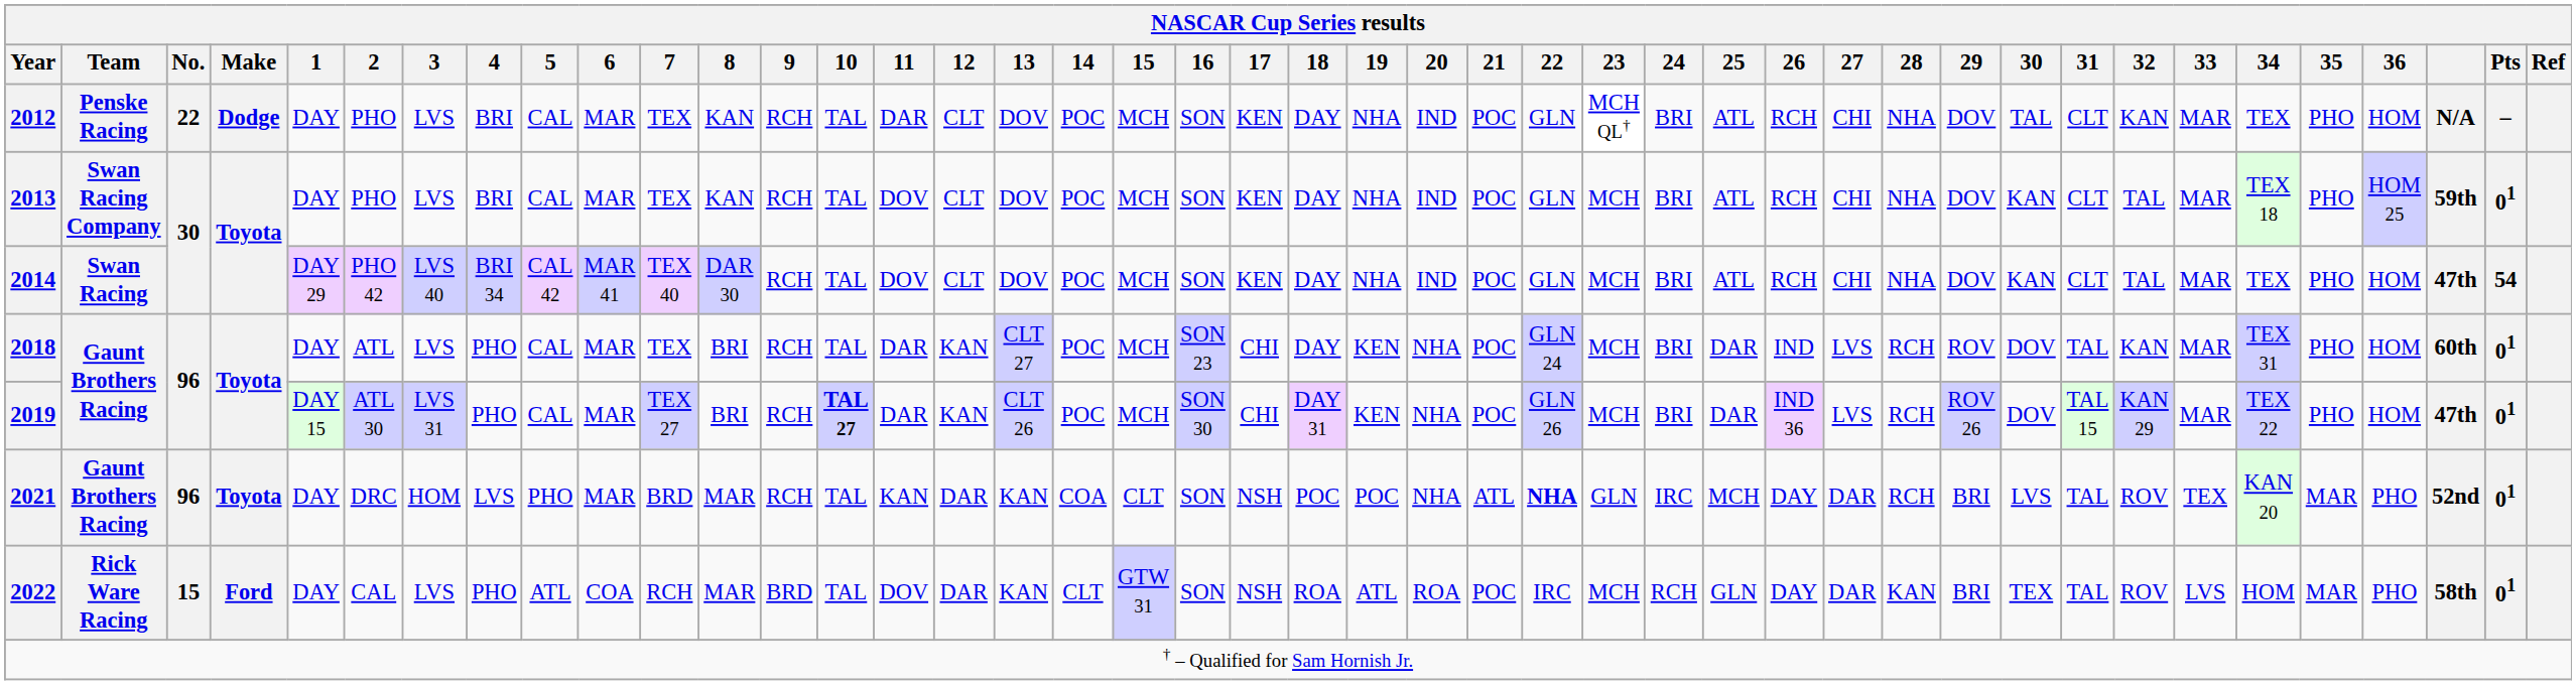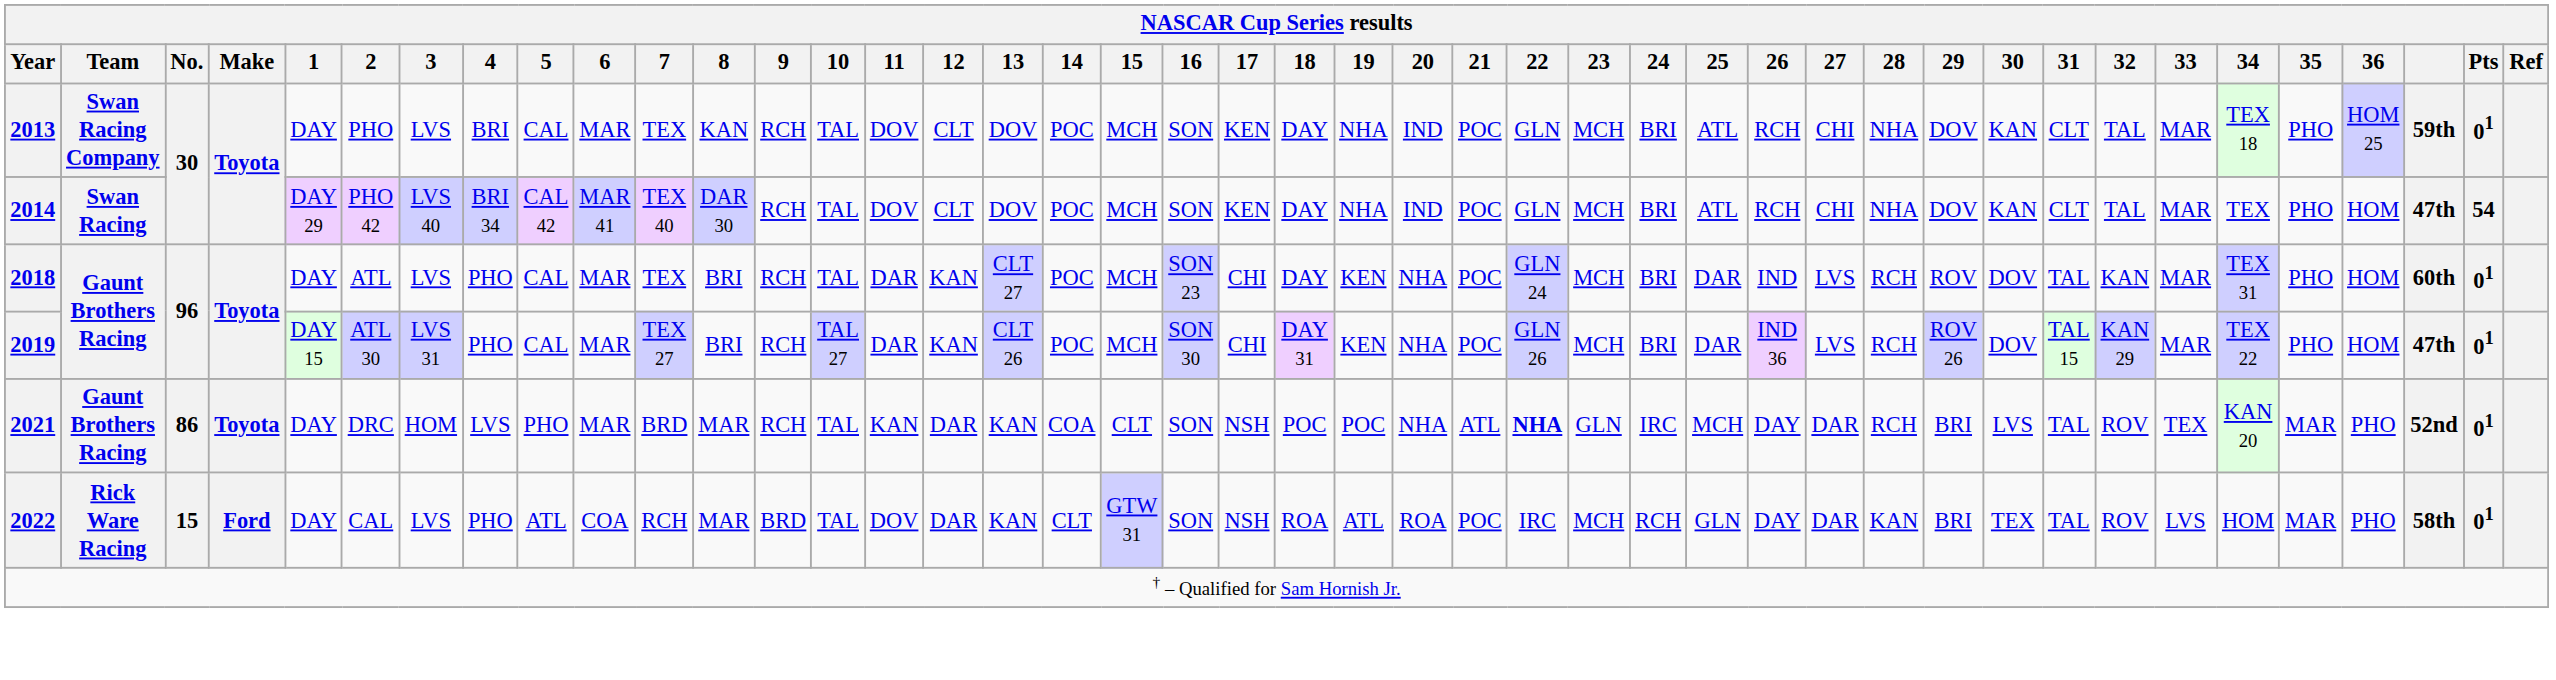 <table class="wikitable" style="text-align:center; font-size:75%">
 <tr>
 <th colspan=43><a href='#'>NASCAR Cup Series</a> results</th>
 </tr>
 <tr>
 <th>Year</th>
 <th>Team</th>
 <th>No.</th>
 <th>Make</th>
 <th>1</th>
 <th>2</th>
 <th>3</th>
 <th>4</th>
 <th>5</th>
 <th>6</th>
 <th>7</th>
 <th>8</th>
 <th>9</th>
 <th>10</th>
 <th>11</th>
 <th>12</th>
 <th>13</th>
 <th>14</th>
 <th>15</th>
 <th>16</th>
 <th>17</th>
 <th>18</th>
 <th>19</th>
 <th>20</th>
 <th>21</th>
 <th>22</th>
 <th>23</th>
 <th>24</th>
 <th>25</th>
 <th>26</th>
 <th>27</th>
 <th>28</th>
 <th>29</th>
 <th>30</th>
 <th>31</th>
 <th>32</th>
 <th>33</th>
 <th>34</th>
 <th>35</th>
 <th>36</th>
 <th></th>
 <th>Pts</th>
 <th>Ref</th>
-</tr>
-<tr>
-<th><a href='#'>2012</a></th>
-<th><a href='#'>Penske Racing</a></th>
-<th>22</th>
-<th><a href='#'>Dodge</a></th>
-<td><a href='#'>DAY</a></td>
-<td><a href='#'>PHO</a></td>
-<td><a href='#'>LVS</a></td>
-<td><a href='#'>BRI</a></td>
-<td><a href='#'>CAL</a></td>
-<td><a href='#'>MAR</a></td>
-<td><a href='#'>TEX</a></td>
-<td><a href='#'>KAN</a></td>
-<td><a href='#'>RCH</a></td>
-<td><a href='#'>TAL</a></td>
-<td><a href='#'>DAR</a></td>
-<td><a href='#'>CLT</a></td>
-<td><a href='#'>DOV</a></td>
-<td><a href='#'>POC</a></td>
-<td><a href='#'>MCH</a></td>
-<td><a href='#'>SON</a></td>
-<td><a href='#'>KEN</a></td>
-<td><a href='#'>DAY</a></td>
-<td><a href='#'>NHA</a></td>
-<td><a href='#'>IND</a></td>
-<td><a href='#'>POC</a></td>
-<td><a href='#'>GLN</a></td>
-<td style="background:#FFFFFF;"><a href='#'>MCH</a><br><small>QL<sup>†</sup></small></td>
-<td><a href='#'>BRI</a></td>
-<td><a href='#'>ATL</a></td>
-<td><a href='#'>RCH</a></td>
-<td><a href='#'>CHI</a></td>
-<td><a href='#'>NHA</a></td>
-<td><a href='#'>DOV</a></td>
-<td><a href='#'>TAL</a></td>
-<td><a href='#'>CLT</a></td>
-<td><a href='#'>KAN</a></td>
-<td><a href='#'>MAR</a></td>
-<td><a href='#'>TEX</a></td>
-<td><a href='#'>PHO</a></td>
-<td><a href='#'>HOM</a></td>
-<th>N/A</th>
-<th>–</th>
-<th></th>
 </tr>
 <tr>
 <th><a href='#'>2013</a></th>
 <th><a href='#'>Swan Racing Company</a></th>
 <th rowspan=2>30</th>
 <th rowspan=2><a href='#'>Toyota</a></th>
 <td><a href='#'>DAY</a></td>
 <td><a href='#'>PHO</a></td>
 <td><a href='#'>LVS</a></td>
 <td><a href='#'>BRI</a></td>
 <td><a href='#'>CAL</a></td>
 <td><a href='#'>MAR</a></td>
 <td><a href='#'>TEX</a></td>
 <td><a href='#'>KAN</a></td>
 <td><a href='#'>RCH</a></td>
 <td><a href='#'>TAL</a></td>
 <td><a href='#'>DOV</a></td>
 <td><a href='#'>CLT</a></td>
 <td><a href='#'>DOV</a></td>
 <td><a href='#'>POC</a></td>
 <td><a href='#'>MCH</a></td>
 <td><a href='#'>SON</a></td>
 <td><a href='#'>KEN</a></td>
 <td><a href='#'>DAY</a></td>
 <td><a href='#'>NHA</a></td>
 <td><a href='#'>IND</a></td>
 <td><a href='#'>POC</a></td>
 <td><a href='#'>GLN</a></td>
 <td><a href='#'>MCH</a></td>
 <td><a href='#'>BRI</a></td>
 <td><a href='#'>ATL</a></td>
 <td><a href='#'>RCH</a></td>
 <td><a href='#'>CHI</a></td>
 <td><a href='#'>NHA</a></td>
 <td><a href='#'>DOV</a></td>
 <td><a href='#'>KAN</a></td>
 <td><a href='#'>CLT</a></td>
 <td><a href='#'>TAL</a></td>
 <td><a href='#'>MAR</a></td>
 <td style="background:#DFFFDF;"><a href='#'>TEX</a><br><small>18</small></td>
 <td><a href='#'>PHO</a></td>
 <td style="background:#CFCFFF;"><a href='#'>HOM</a><br><small>25</small></td>
 <th>59th</th>
 <th>0<sup>1</sup></th>
 <th></th>
 </tr>
 <tr>
 <th><a href='#'>2014</a></th>
 <th><a href='#'>Swan Racing</a></th>
 <td style="background:#EFCFFF;"><a href='#'>DAY</a><br><small>29</small></td>
 <td style="background:#EFCFFF;"><a href='#'>PHO</a><br><small>42</small></td>
 <td style="background:#CFCFFF;"><a href='#'>LVS</a><br><small>40</small></td>
 <td style="background:#CFCFFF;"><a href='#'>BRI</a><br><small>34</small></td>
 <td style="background:#EFCFFF;"><a href='#'>CAL</a><br><small>42</small></td>
 <td style="background:#CFCFFF;"><a href='#'>MAR</a><br><small>41</small></td>
 <td style="background:#EFCFFF;"><a href='#'>TEX</a><br><small>40</small></td>
 <td style="background:#CFCFFF;"><a href='#'>DAR</a><br><small>30</small></td>
 <td><a href='#'>RCH</a></td>
 <td><a href='#'>TAL</a></td>
 <td><a href='#'>DOV</a></td>
 <td><a href='#'>CLT</a></td>
 <td><a href='#'>DOV</a></td>
 <td><a href='#'>POC</a></td>
 <td><a href='#'>MCH</a></td>
 <td><a href='#'>SON</a></td>
 <td><a href='#'>KEN</a></td>
 <td><a href='#'>DAY</a></td>
 <td><a href='#'>NHA</a></td>
 <td><a href='#'>IND</a></td>
 <td><a href='#'>POC</a></td>
 <td><a href='#'>GLN</a></td>
 <td><a href='#'>MCH</a></td>
 <td><a href='#'>BRI</a></td>
 <td><a href='#'>ATL</a></td>
 <td><a href='#'>RCH</a></td>
 <td><a href='#'>CHI</a></td>
 <td><a href='#'>NHA</a></td>
 <td><a href='#'>DOV</a></td>
 <td><a href='#'>KAN</a></td>
 <td><a href='#'>CLT</a></td>
 <td><a href='#'>TAL</a></td>
 <td><a href='#'>MAR</a></td>
 <td><a href='#'>TEX</a></td>
 <td><a href='#'>PHO</a></td>
 <td><a href='#'>HOM</a></td>
 <th>47th</th>
 <th>54</th>
 <th></th>
 </tr>
 <tr>
 <th><a href='#'>2018</a></th>
 <th rowspan=2><a href='#'>Gaunt Brothers Racing</a></th>
 <th rowspan=2>96</th>
 <th rowspan=2><a href='#'>Toyota</a></th>
 <td><a href='#'>DAY</a></td>
 <td><a href='#'>ATL</a></td>
 <td><a href='#'>LVS</a></td>
 <td><a href='#'>PHO</a></td>
 <td><a href='#'>CAL</a></td>
 <td><a href='#'>MAR</a></td>
 <td><a href='#'>TEX</a></td>
 <td><a href='#'>BRI</a></td>
 <td><a href='#'>RCH</a></td>
 <td><a href='#'>TAL</a></td>
 <td><a href='#'>DAR</a></td>
 <td><a href='#'>KAN</a></td>
 <td style="background:#CFCFFF;"><a href='#'>CLT</a><br><small>27</small></td>
 <td><a href='#'>POC</a></td>
 <td><a href='#'>MCH</a></td>
 <td style="background:#CFCFFF;"><a href='#'>SON</a><br><small>23</small></td>
 <td><a href='#'>CHI</a></td>
 <td><a href='#'>DAY</a></td>
 <td><a href='#'>KEN</a></td>
 <td><a href='#'>NHA</a></td>
 <td><a href='#'>POC</a></td>
 <td style="background:#CFCFFF;"><a href='#'>GLN</a><br><small>24</small></td>
 <td><a href='#'>MCH</a></td>
 <td><a href='#'>BRI</a></td>
 <td><a href='#'>DAR</a></td>
 <td><a href='#'>IND</a></td>
 <td><a href='#'>LVS</a></td>
 <td><a href='#'>RCH</a></td>
 <td><a href='#'>ROV</a></td>
 <td><a href='#'>DOV</a></td>
 <td><a href='#'>TAL</a></td>
 <td><a href='#'>KAN</a></td>
 <td><a href='#'>MAR</a></td>
 <td style="background:#CFCFFF;"><a href='#'>TEX</a><br><small>31</small></td>
 <td><a href='#'>PHO</a></td>
 <td><a href='#'>HOM</a></td>
 <th>60th</th>
 <th>0<sup>1</sup></th>
 <th></th>
 </tr>
 <tr>
 <th><a href='#'>2019</a></th>
 <td style="background:#DFFFDF;"><a href='#'>DAY</a><br><small>15</small></td>
 <td style="background:#CFCFFF;"><a href='#'>ATL</a><br><small>30</small></td>
 <td style="background:#CFCFFF;"><a href='#'>LVS</a><br><small>31</small></td>
 <td><a href='#'>PHO</a></td>
 <td><a href='#'>CAL</a></td>
 <td><a href='#'>MAR</a></td>
 <td style="background:#CFCFFF;"><a href='#'>TEX</a><br><small>27</small></td>
 <td><a href='#'>BRI</a></td>
 <td><a href='#'>RCH</a></td>
-<td style="background:#CFCFFF;"><strong><a href='#'>TAL</a><br><small>27</small></strong></td>
+<td style="background:#CFCFFF;"><a href='#'>TAL</a><br><small>27</small></td>
 <td><a href='#'>DAR</a></td>
 <td><a href='#'>KAN</a></td>
 <td style="background:#CFCFFF;"><a href='#'>CLT</a><br><small>26</small></td>
 <td><a href='#'>POC</a></td>
 <td><a href='#'>MCH</a></td>
 <td style="background:#CFCFFF;"><a href='#'>SON</a><br><small>30</small></td>
 <td><a href='#'>CHI</a></td>
 <td style="background:#EFCFFF;"><a href='#'>DAY</a><br><small>31</small></td>
 <td><a href='#'>KEN</a></td>
 <td><a href='#'>NHA</a></td>
 <td><a href='#'>POC</a></td>
 <td style="background:#CFCFFF;"><a href='#'>GLN</a><br><small>26</small></td>
 <td><a href='#'>MCH</a></td>
 <td><a href='#'>BRI</a></td>
 <td><a href='#'>DAR</a></td>
 <td style="background:#EFCFFF;"><a href='#'>IND</a><br><small>36</small></td>
 <td><a href='#'>LVS</a></td>
 <td><a href='#'>RCH</a></td>
 <td style="background:#CFCFFF;"><a href='#'>ROV</a><br><small>26</small></td>
 <td><a href='#'>DOV</a></td>
 <td style="background:#DFFFDF;"><a href='#'>TAL</a><br><small>15</small></td>
 <td style="background:#CFCFFF;"><a href='#'>KAN</a><br><small>29</small></td>
 <td><a href='#'>MAR</a></td>
 <td style="background:#CFCFFF;"><a href='#'>TEX</a><br><small>22</small></td>
 <td><a href='#'>PHO</a></td>
 <td><a href='#'>HOM</a></td>
 <th>47th</th>
 <th>0<sup>1</sup></th>
 <th></th>
 </tr>
 <tr>
 <th><a href='#'>2021</a></th>
 <th><a href='#'>Gaunt Brothers Racing</a></th>
-<th>96</th>
+<th>86</th>
 <th><a href='#'>Toyota</a></th>
 <td><a href='#'>DAY</a></td>
 <td><a href='#'>DRC</a></td>
 <td><a href='#'>HOM</a></td>
 <td><a href='#'>LVS</a></td>
 <td><a href='#'>PHO</a></td>
 <td><a href='#'>MAR</a></td>
 <td><a href='#'>BRD</a></td>
 <td><a href='#'>MAR</a></td>
 <td><a href='#'>RCH</a></td>
 <td><a href='#'>TAL</a></td>
 <td><a href='#'>KAN</a></td>
 <td><a href='#'>DAR</a></td>
 <td><a href='#'>KAN</a></td>
 <td><a href='#'>COA</a></td>
 <td><a href='#'>CLT</a></td>
 <td><a href='#'>SON</a></td>
 <td><a href='#'>NSH</a></td>
 <td><a href='#'>POC</a></td>
 <td><a href='#'>POC</a></td>
 <td><a href='#'>NHA</a></td>
 <td><a href='#'>ATL</a></td>
 <td><strong><a href='#'>NHA</a></strong></td>
 <td><a href='#'>GLN</a></td>
 <td><a href='#'>IRC</a></td>
 <td><a href='#'>MCH</a></td>
 <td><a href='#'>DAY</a></td>
 <td><a href='#'>DAR</a></td>
 <td><a href='#'>RCH</a></td>
 <td><a href='#'>BRI</a></td>
 <td><a href='#'>LVS</a></td>
 <td><a href='#'>TAL</a></td>
 <td><a href='#'>ROV</a></td>
 <td><a href='#'>TEX</a></td>
 <td style="background:#DFFFDF;"><a href='#'>KAN</a><br><small>20</small></td>
 <td><a href='#'>MAR</a></td>
 <td><a href='#'>PHO</a></td>
 <th>52nd</th>
 <th>0<sup>1</sup></th>
 <th></th>
 </tr>
 <tr>
 <th><a href='#'>2022</a></th>
 <th><a href='#'>Rick Ware Racing</a></th>
 <th>15</th>
 <th><a href='#'>Ford</a></th>
 <td><a href='#'>DAY</a></td>
 <td><a href='#'>CAL</a></td>
 <td><a href='#'>LVS</a></td>
 <td><a href='#'>PHO</a></td>
 <td><a href='#'>ATL</a></td>
 <td><a href='#'>COA</a></td>
 <td><a href='#'>RCH</a></td>
 <td><a href='#'>MAR</a></td>
 <td><a href='#'>BRD</a></td>
 <td><a href='#'>TAL</a></td>
 <td><a href='#'>DOV</a></td>
 <td><a href='#'>DAR</a></td>
 <td><a href='#'>KAN</a></td>
 <td><a href='#'>CLT</a></td>
 <td style="background:#CFCFFF;"><a href='#'>GTW</a><br><small>31</small></td>
 <td><a href='#'>SON</a></td>
 <td><a href='#'>NSH</a></td>
 <td><a href='#'>ROA</a></td>
 <td><a href='#'>ATL</a></td>
 <td><a href='#'>ROA</a></td>
 <td><a href='#'>POC</a></td>
 <td><a href='#'>IRC</a></td>
 <td><a href='#'>MCH</a></td>
 <td><a href='#'>RCH</a></td>
 <td><a href='#'>GLN</a></td>
 <td><a href='#'>DAY</a></td>
 <td><a href='#'>DAR</a></td>
 <td><a href='#'>KAN</a></td>
 <td><a href='#'>BRI</a></td>
 <td><a href='#'>TEX</a></td>
 <td><a href='#'>TAL</a></td>
 <td><a href='#'>ROV</a></td>
 <td><a href='#'>LVS</a></td>
 <td><a href='#'>HOM</a></td>
 <td><a href='#'>MAR</a></td>
 <td><a href='#'>PHO</a></td>
 <th>58th</th>
 <th>0<sup>1</sup></th>
 <th></th>
 </tr>
 <tr>
 <td colspan=43><small><sup>†</sup> – Qualified for <a href='#'>Sam Hornish Jr.</a></small></td>
 </tr>
 </table>
